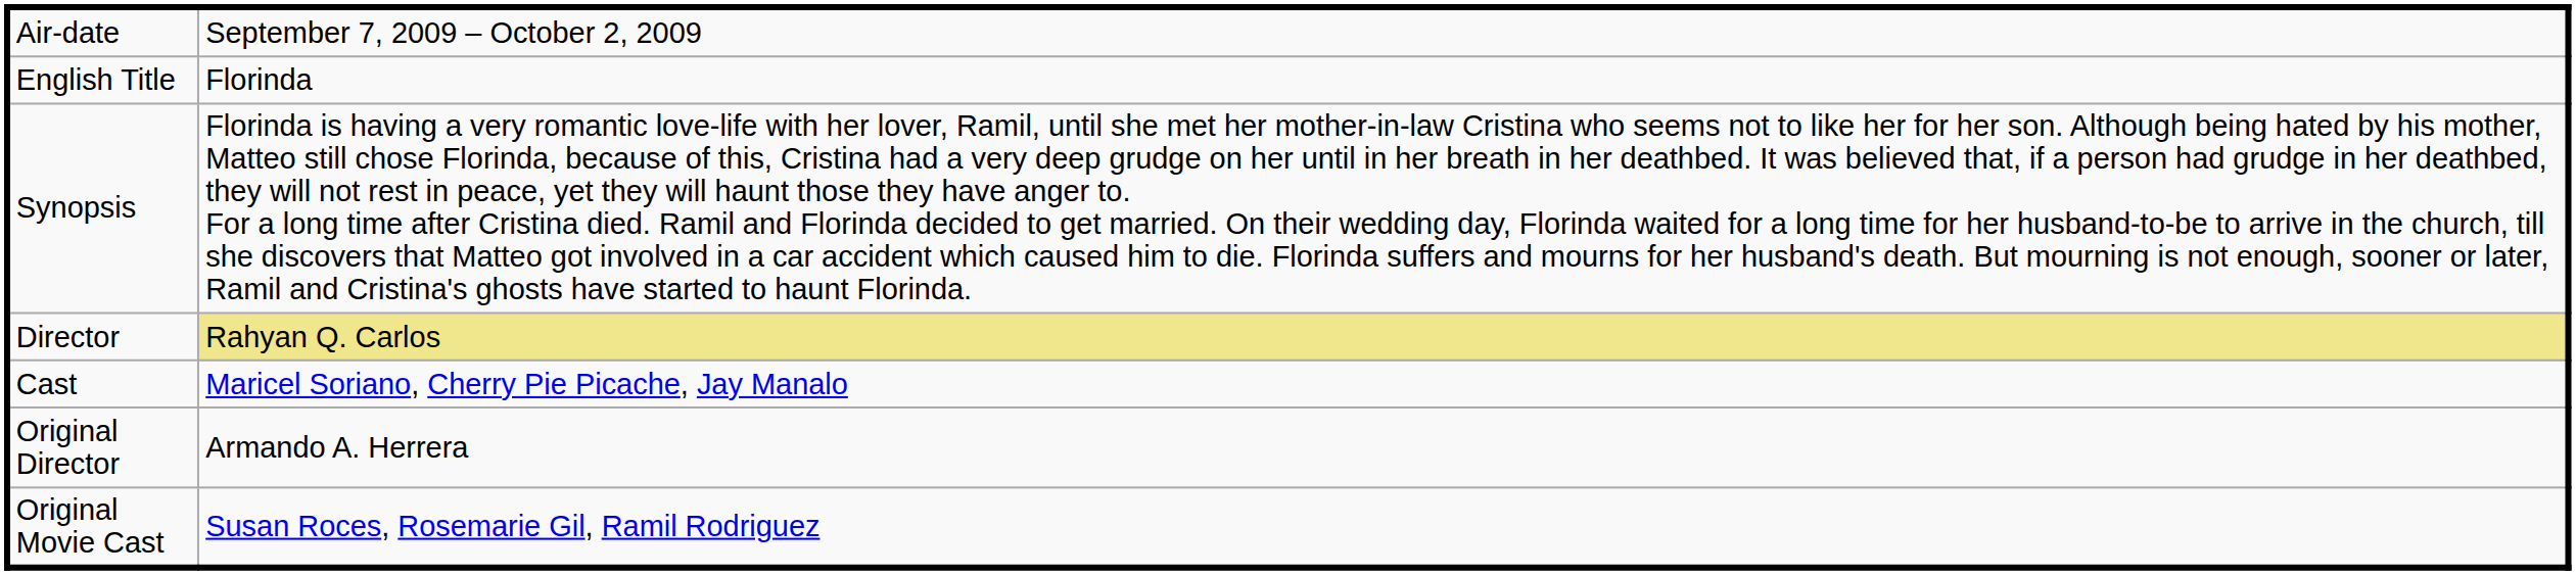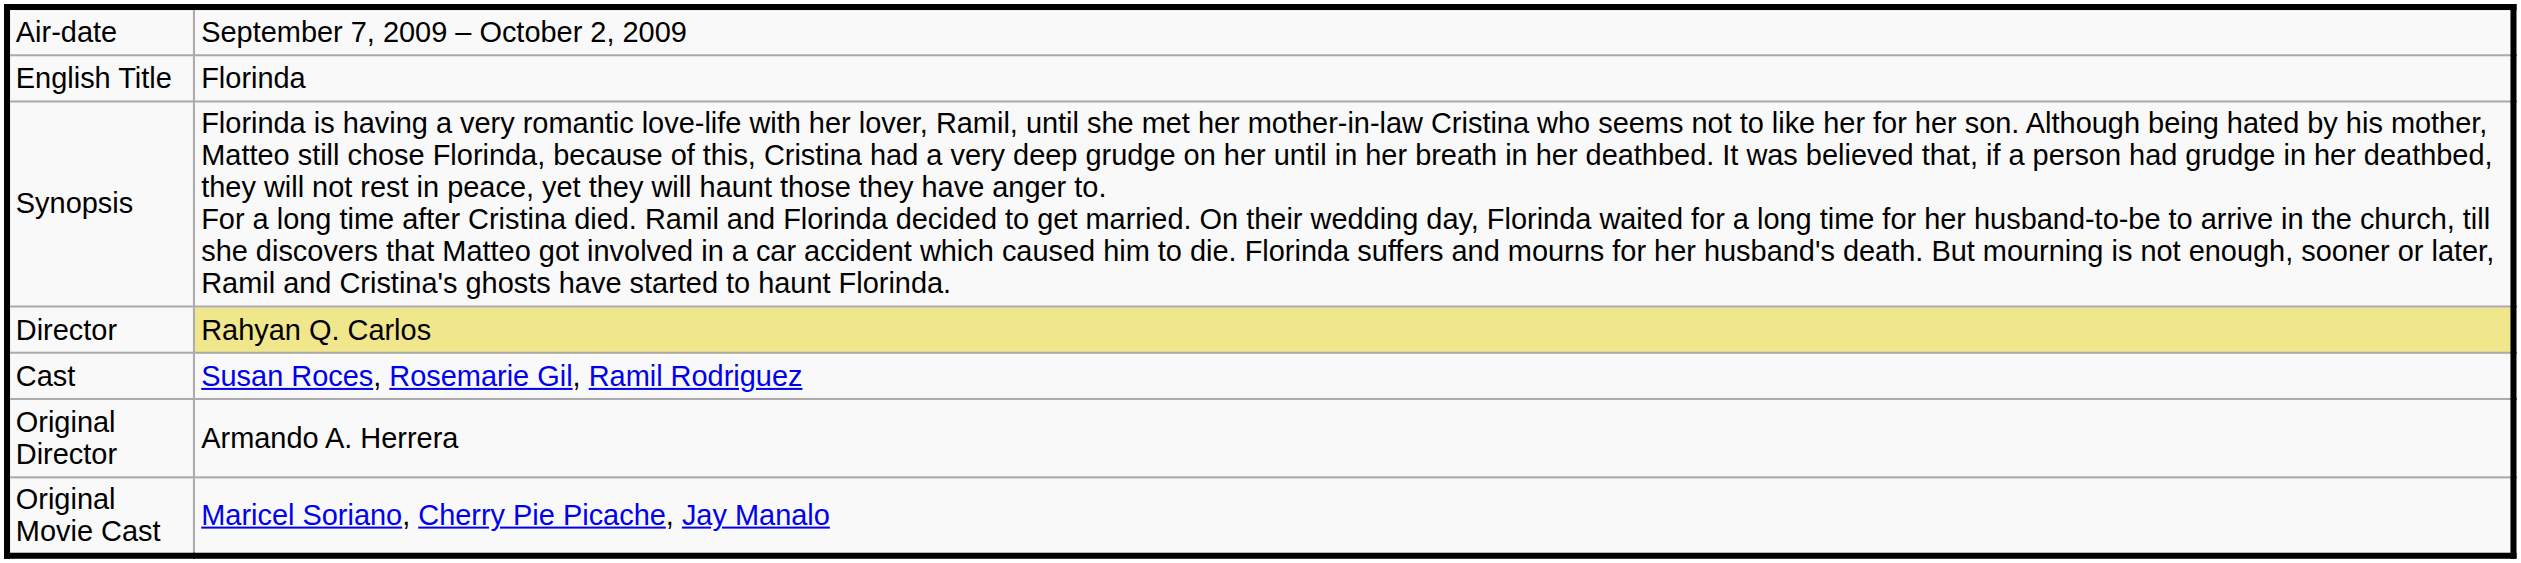 <table class="wikitable" style="border:#000 solid; font-size:90%;">
 <tr>
 <td>Air-date</td>
 <td>September 7, 2009 – October 2, 2009</td>
 </tr>
 <tr>
 <td>English Title</td>
 <td>Florinda</td>
 </tr>
 <tr>
 <td>Synopsis</td>
 <td>Florinda is having a very romantic love-life with her lover, Ramil, until she met her mother-in-law Cristina who seems not to like her for her son. Although being hated by his mother, Matteo still chose Florinda, because of this, Cristina had a very deep grudge on her until in her breath in her deathbed. It was believed that, if a person had grudge in her deathbed, they will not rest in peace, yet they will haunt those they have anger to.<br>For a long time after Cristina died. Ramil and Florinda decided to get married. On their wedding day, Florinda waited for a long time for her husband-to-be to arrive in the church, till she discovers that Matteo got involved in a car accident which caused him to die. Florinda suffers and mourns for her husband's death. But mourning is not enough, sooner or later, Ramil and Cristina's ghosts have started to haunt Florinda.</td>
 </tr>
 <tr>
 <td>Director</td>
 <td style="background: khaki;">Rahyan Q. Carlos</td>
 </tr>
 <tr>
 <td>Cast</td>
-<td><a href='#'>Maricel Soriano</a>, <a href='#'>Cherry Pie Picache</a>, <a href='#'>Jay Manalo</a></td>
+<td><a href='#'>Susan Roces</a>, <a href='#'>Rosemarie Gil</a>, <a href='#'>Ramil Rodriguez</a></td>
 </tr>
 <tr>
 <td>Original Director</td>
 <td>Armando A. Herrera</td>
 </tr>
 <tr>
 <td>Original Movie Cast</td>
-<td><a href='#'>Susan Roces</a>, <a href='#'>Rosemarie Gil</a>, <a href='#'>Ramil Rodriguez</a></td>
+<td><a href='#'>Maricel Soriano</a>, <a href='#'>Cherry Pie Picache</a>, <a href='#'>Jay Manalo</a></td>
 </tr>
 </table>
